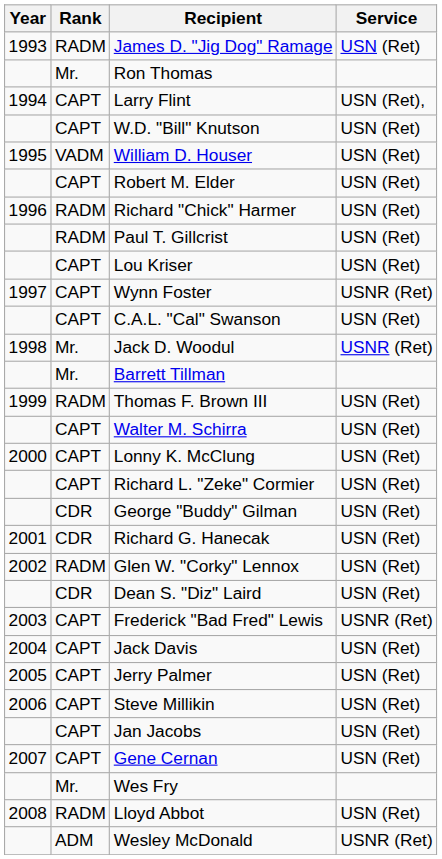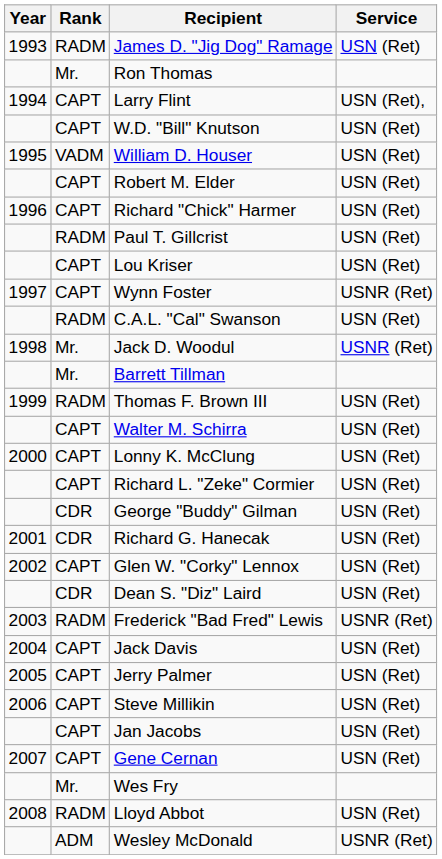 <table class="wikitable" style="float:left;">
 <tr style="background:#efefef;">
 <th>Year</th>
 <th>Rank</th>
 <th>Recipient</th>
 <th>Service</th>
 </tr>
 <tr>
 <td>1993</td>
 <td>RADM</td>
 <td><a href='#'>James D. "Jig Dog" Ramage</a></td>
 <td><a href='#'>USN</a> (Ret)</td>
 </tr>
 <tr>
 <td></td>
 <td>Mr.</td>
 <td>Ron Thomas</td>
 </tr>
 <tr>
 <td>1994</td>
 <td>CAPT</td>
 <td>Larry Flint</td>
 <td>USN (Ret),</td>
 </tr>
 <tr>
 <td></td>
 <td>CAPT</td>
 <td>W.D. "Bill" Knutson</td>
 <td>USN (Ret)</td>
 </tr>
 <tr>
 <td>1995</td>
 <td>VADM</td>
 <td><a href='#'>William D. Houser</a></td>
 <td>USN (Ret)</td>
 </tr>
 <tr>
 <td></td>
 <td>CAPT</td>
 <td>Robert M. Elder</td>
 <td>USN (Ret)</td>
 </tr>
 <tr>
 <td>1996</td>
-<td>RADM</td>
+<td>CAPT</td>
 <td>Richard "Chick" Harmer</td>
 <td>USN (Ret)</td>
 </tr>
 <tr>
 <td></td>
 <td>RADM</td>
 <td>Paul T. Gillcrist</td>
 <td>USN (Ret)</td>
 </tr>
 <tr>
 <td></td>
 <td>CAPT</td>
 <td>Lou Kriser</td>
 <td>USN (Ret)</td>
 </tr>
 <tr>
 <td>1997</td>
 <td>CAPT</td>
 <td>Wynn Foster</td>
 <td>USNR (Ret)</td>
 </tr>
 <tr>
 <td></td>
-<td>CAPT</td>
+<td>RADM</td>
 <td>C.A.L. "Cal" Swanson</td>
 <td>USN (Ret)</td>
 </tr>
 <tr>
 <td>1998</td>
 <td>Mr.</td>
 <td>Jack D. Woodul</td>
 <td><a href='#'>USNR</a> (Ret)</td>
 </tr>
 <tr>
 <td></td>
 <td>Mr.</td>
 <td><a href='#'>Barrett Tillman</a></td>
 </tr>
 <tr>
 <td>1999</td>
 <td>RADM</td>
 <td>Thomas F. Brown III</td>
 <td>USN (Ret)</td>
 </tr>
 <tr>
 <td></td>
 <td>CAPT</td>
 <td><a href='#'>Walter M. Schirra</a></td>
 <td>USN (Ret)</td>
 </tr>
 <tr>
 <td>2000</td>
 <td>CAPT</td>
 <td>Lonny K. McClung</td>
 <td>USN (Ret)</td>
 </tr>
 <tr>
 <td></td>
 <td>CAPT</td>
 <td>Richard L. "Zeke" Cormier</td>
 <td>USN (Ret)</td>
 </tr>
 <tr>
 <td></td>
 <td>CDR</td>
 <td>George "Buddy" Gilman</td>
 <td>USN (Ret)</td>
 </tr>
 <tr>
 <td>2001</td>
 <td>CDR</td>
 <td>Richard G. Hanecak</td>
 <td>USN (Ret)</td>
 </tr>
 <tr>
 <td>2002</td>
-<td>RADM</td>
+<td>CAPT</td>
 <td>Glen W. "Corky" Lennox</td>
 <td>USN (Ret)</td>
 </tr>
 <tr>
 <td></td>
 <td>CDR</td>
 <td>Dean S. "Diz" Laird</td>
 <td>USN (Ret)</td>
 </tr>
 <tr>
 <td>2003</td>
-<td>CAPT</td>
+<td>RADM</td>
 <td>Frederick "Bad Fred" Lewis</td>
 <td>USNR (Ret)</td>
 </tr>
 <tr>
 <td>2004</td>
 <td>CAPT</td>
 <td>Jack Davis</td>
 <td>USN (Ret)</td>
 </tr>
 <tr>
 <td>2005</td>
 <td>CAPT</td>
 <td>Jerry Palmer</td>
 <td>USN (Ret)</td>
 </tr>
 <tr>
 <td>2006</td>
 <td>CAPT</td>
 <td>Steve Millikin</td>
 <td>USN (Ret)</td>
 </tr>
 <tr>
 <td></td>
 <td>CAPT</td>
 <td>Jan Jacobs</td>
 <td>USN (Ret)</td>
 </tr>
 <tr>
 <td>2007</td>
 <td>CAPT</td>
 <td><a href='#'>Gene Cernan</a></td>
 <td>USN (Ret)</td>
 </tr>
 <tr>
 <td></td>
 <td>Mr.</td>
 <td>Wes Fry</td>
 <td></td>
 </tr>
 <tr>
 <td>2008</td>
 <td>RADM</td>
 <td>Lloyd Abbot</td>
 <td>USN (Ret)</td>
 </tr>
 <tr>
 <td></td>
 <td>ADM</td>
 <td>Wesley McDonald</td>
 <td>USNR (Ret)</td>
 </tr>
 </table>
